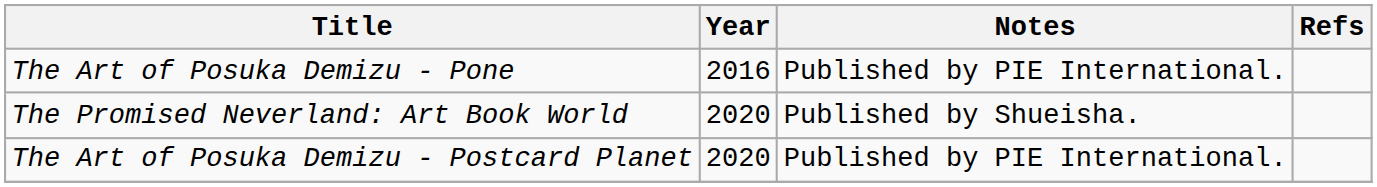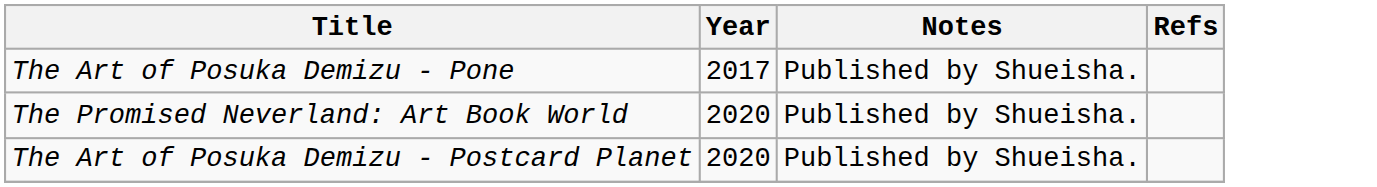 <table class="wikitable sortable">
 <tr>
 <th>Title</th>
 <th>Year</th>
 <th>Notes</th>
 <th class="unsortable">Refs</th>
 </tr>
 <tr>
 <td><em>The Art of Posuka Demizu - Pone</em></td>
-<td>2016</td>
-<td>Published by PIE International.</td>
+<td>2017</td>
+<td>Published by Shueisha.</td>
 <td align="center"></td>
 </tr>
 <tr>
 <td><em>The Promised Neverland: Art Book World</em></td>
 <td>2020</td>
 <td>Published by Shueisha.</td>
 <td align="center"></td>
 </tr>
 <tr>
 <td><em>The Art of Posuka Demizu - Postcard Planet</em></td>
 <td>2020</td>
-<td>Published by PIE International.</td>
+<td>Published by Shueisha.</td>
 <td align="center"></td>
 </tr>
 <tr>
 </tr>
 </table>
